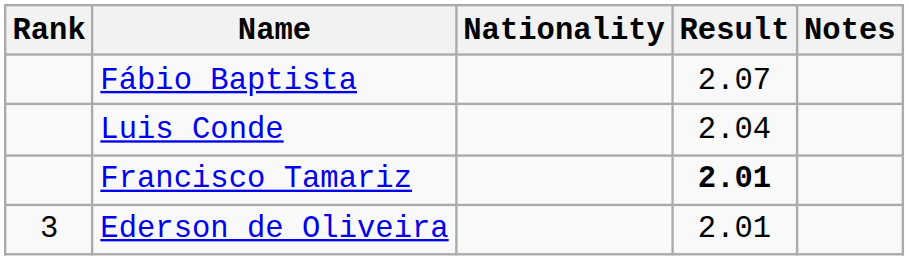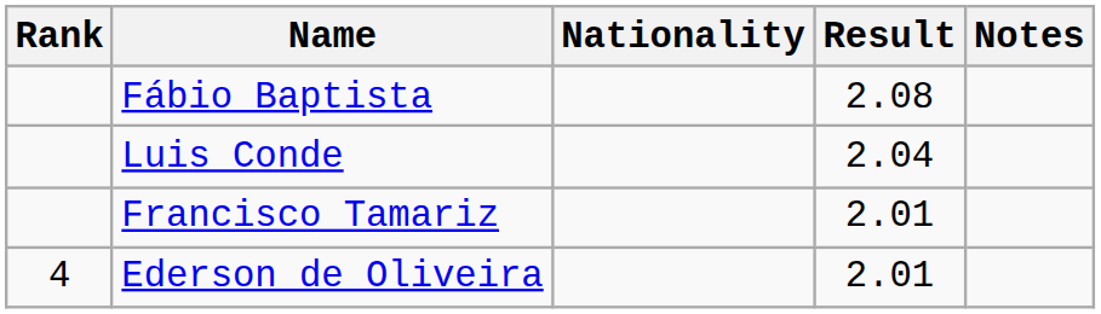 <table class="wikitable sortable" style="text-align:center">
 <tr>
 <th>Rank</th>
 <th>Name</th>
 <th>Nationality</th>
 <th>Result</th>
 <th>Notes</th>
 </tr>
 <tr>
 <td align=center></td>
 <td align=left><a href='#'>Fábio Baptista</a></td>
 <td align=left></td>
-<td>2.07</td>
+<td>2.08</td>
 <td></td>
 </tr>
 <tr>
 <td align=center></td>
 <td align=left><a href='#'>Luis Conde</a></td>
 <td align=left></td>
 <td>2.04</td>
 <td></td>
 </tr>
 <tr>
 <td align=center></td>
 <td align=left><a href='#'>Francisco Tamariz</a></td>
 <td align=left></td>
-<td><strong>2.01</strong></td>
+<td>2.01</td>
 <td></td>
 </tr>
 <tr>
-<td align=center>3</td>
+<td align=center>4</td>
 <td align=left><a href='#'>Ederson de Oliveira</a></td>
 <td align=left></td>
 <td>2.01</td>
 <td></td>
 </tr>
 </table>
